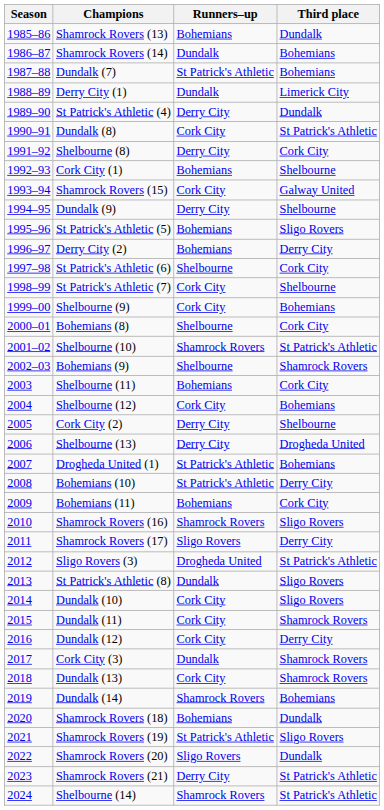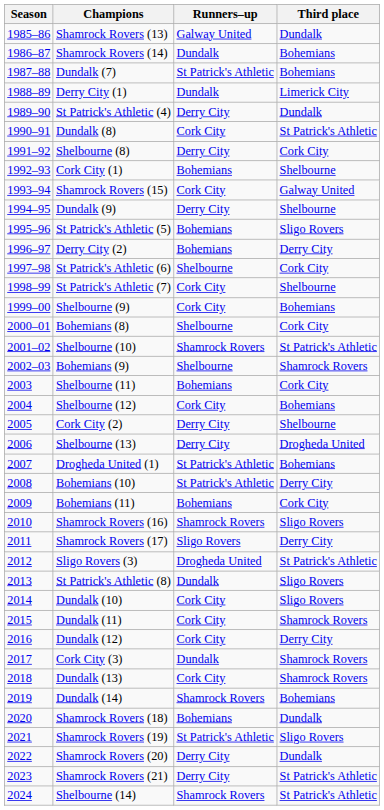 <table class="wikitable">
 <tr>
 <th>Season</th>
 <th>Champions</th>
 <th>Runners–up</th>
 <th>Third place</th>
 </tr>
 <tr>
 <td><a href='#'>1985–86</a></td>
 <td><a href='#'>Shamrock Rovers</a> (13)</td>
-<td><a href='#'>Bohemians</a></td>
+<td><a href='#'>Galway United</a></td>
 <td><a href='#'>Dundalk</a></td>
 </tr>
 <tr>
 <td><a href='#'>1986–87</a></td>
 <td><a href='#'>Shamrock Rovers</a> (14)</td>
 <td><a href='#'>Dundalk</a></td>
 <td><a href='#'>Bohemians</a></td>
 </tr>
 <tr>
 <td><a href='#'>1987–88</a></td>
 <td><a href='#'>Dundalk</a> (7)</td>
 <td><a href='#'>St Patrick's Athletic</a></td>
 <td><a href='#'>Bohemians</a></td>
 </tr>
 <tr>
 <td><a href='#'>1988–89</a></td>
 <td><a href='#'>Derry City</a> (1)</td>
 <td><a href='#'>Dundalk</a></td>
 <td><a href='#'>Limerick City</a></td>
 </tr>
 <tr>
 <td><a href='#'>1989–90</a></td>
 <td><a href='#'>St Patrick's Athletic</a> (4)</td>
 <td><a href='#'>Derry City</a></td>
 <td><a href='#'>Dundalk</a></td>
 </tr>
 <tr>
 <td><a href='#'>1990–91</a></td>
 <td><a href='#'>Dundalk</a> (8)</td>
 <td><a href='#'>Cork City</a></td>
 <td><a href='#'>St Patrick's Athletic</a></td>
 </tr>
 <tr>
 <td><a href='#'>1991–92</a></td>
 <td><a href='#'>Shelbourne</a> (8)</td>
 <td><a href='#'>Derry City</a></td>
 <td><a href='#'>Cork City</a></td>
 </tr>
 <tr>
 <td><a href='#'>1992–93</a></td>
 <td><a href='#'>Cork City</a> (1)</td>
 <td><a href='#'>Bohemians</a></td>
 <td><a href='#'>Shelbourne</a></td>
 </tr>
 <tr>
 <td><a href='#'>1993–94</a></td>
 <td><a href='#'>Shamrock Rovers</a> (15)</td>
 <td><a href='#'>Cork City</a></td>
 <td><a href='#'>Galway United</a></td>
 </tr>
 <tr>
 <td><a href='#'>1994–95</a></td>
 <td><a href='#'>Dundalk</a> (9)</td>
 <td><a href='#'>Derry City</a></td>
 <td><a href='#'>Shelbourne</a></td>
 </tr>
 <tr>
 <td><a href='#'>1995–96</a></td>
 <td><a href='#'>St Patrick's Athletic</a> (5)</td>
 <td><a href='#'>Bohemians</a></td>
 <td><a href='#'>Sligo Rovers</a></td>
 </tr>
 <tr>
 <td><a href='#'>1996–97</a></td>
 <td><a href='#'>Derry City</a> (2)</td>
 <td><a href='#'>Bohemians</a></td>
 <td><a href='#'>Derry City</a></td>
 </tr>
 <tr>
 <td><a href='#'>1997–98</a></td>
 <td><a href='#'>St Patrick's Athletic</a> (6)</td>
 <td><a href='#'>Shelbourne</a></td>
 <td><a href='#'>Cork City</a></td>
 </tr>
 <tr>
 <td><a href='#'>1998–99</a></td>
 <td><a href='#'>St Patrick's Athletic</a> (7)</td>
 <td><a href='#'>Cork City</a></td>
 <td><a href='#'>Shelbourne</a></td>
 </tr>
 <tr>
 <td><a href='#'>1999–00</a></td>
 <td><a href='#'>Shelbourne</a> (9)</td>
 <td><a href='#'>Cork City</a></td>
 <td><a href='#'>Bohemians</a></td>
 </tr>
 <tr>
 <td><a href='#'>2000–01</a></td>
 <td><a href='#'>Bohemians</a> (8)</td>
 <td><a href='#'>Shelbourne</a></td>
 <td><a href='#'>Cork City</a></td>
 </tr>
 <tr>
 <td><a href='#'>2001–02</a></td>
 <td><a href='#'>Shelbourne</a> (10)</td>
 <td><a href='#'>Shamrock Rovers</a></td>
 <td><a href='#'>St Patrick's Athletic</a></td>
 </tr>
 <tr>
 <td><a href='#'>2002–03</a></td>
 <td><a href='#'>Bohemians</a> (9)</td>
 <td><a href='#'>Shelbourne</a></td>
 <td><a href='#'>Shamrock Rovers</a></td>
 </tr>
 <tr>
 <td><a href='#'>2003</a></td>
 <td><a href='#'>Shelbourne</a> (11)</td>
 <td><a href='#'>Bohemians</a></td>
 <td><a href='#'>Cork City</a></td>
 </tr>
 <tr>
 <td><a href='#'>2004</a></td>
 <td><a href='#'>Shelbourne</a> (12)</td>
 <td><a href='#'>Cork City</a></td>
 <td><a href='#'>Bohemians</a></td>
 </tr>
 <tr>
 <td><a href='#'>2005</a></td>
 <td><a href='#'>Cork City</a> (2)</td>
 <td><a href='#'>Derry City</a></td>
 <td><a href='#'>Shelbourne</a></td>
 </tr>
 <tr>
 <td><a href='#'>2006</a></td>
 <td><a href='#'>Shelbourne</a> (13)</td>
 <td><a href='#'>Derry City</a></td>
 <td><a href='#'>Drogheda United</a></td>
 </tr>
 <tr>
 <td><a href='#'>2007</a></td>
 <td><a href='#'>Drogheda United</a> (1)</td>
 <td><a href='#'>St Patrick's Athletic</a></td>
 <td><a href='#'>Bohemians</a></td>
 </tr>
 <tr>
 <td><a href='#'>2008</a></td>
 <td><a href='#'>Bohemians</a> (10)</td>
 <td><a href='#'>St Patrick's Athletic</a></td>
 <td><a href='#'>Derry City</a></td>
 </tr>
 <tr>
 <td><a href='#'>2009</a></td>
 <td><a href='#'>Bohemians</a> (11)</td>
 <td><a href='#'>Bohemians</a></td>
 <td><a href='#'>Cork City</a></td>
 </tr>
 <tr>
 <td><a href='#'>2010</a></td>
 <td><a href='#'>Shamrock Rovers</a> (16)</td>
 <td><a href='#'>Shamrock Rovers</a></td>
 <td><a href='#'>Sligo Rovers</a></td>
 </tr>
 <tr>
 <td><a href='#'>2011</a></td>
 <td><a href='#'>Shamrock Rovers</a> (17)</td>
 <td><a href='#'>Sligo Rovers</a></td>
 <td><a href='#'>Derry City</a></td>
 </tr>
 <tr>
 <td><a href='#'>2012</a></td>
 <td><a href='#'>Sligo Rovers</a> (3)</td>
 <td><a href='#'>Drogheda United</a></td>
 <td><a href='#'>St Patrick's Athletic</a></td>
 </tr>
 <tr>
 <td><a href='#'>2013</a></td>
 <td><a href='#'>St Patrick's Athletic</a> (8)</td>
 <td><a href='#'>Dundalk</a></td>
 <td><a href='#'>Sligo Rovers</a></td>
 </tr>
 <tr>
 <td><a href='#'>2014</a></td>
 <td><a href='#'>Dundalk</a> (10)</td>
 <td><a href='#'>Cork City</a></td>
 <td><a href='#'>Sligo Rovers</a></td>
 </tr>
 <tr>
 <td><a href='#'>2015</a></td>
 <td><a href='#'>Dundalk</a> (11)</td>
 <td><a href='#'>Cork City</a></td>
 <td><a href='#'>Shamrock Rovers</a></td>
 </tr>
 <tr>
 <td><a href='#'>2016</a></td>
 <td><a href='#'>Dundalk</a> (12)</td>
 <td><a href='#'>Cork City</a></td>
 <td><a href='#'>Derry City</a></td>
 </tr>
 <tr>
 <td><a href='#'>2017</a></td>
 <td><a href='#'>Cork City</a> (3)</td>
 <td><a href='#'>Dundalk</a></td>
 <td><a href='#'>Shamrock Rovers</a></td>
 </tr>
 <tr>
 <td><a href='#'>2018</a></td>
 <td><a href='#'>Dundalk</a> (13)</td>
 <td><a href='#'>Cork City</a></td>
 <td><a href='#'>Shamrock Rovers</a></td>
 </tr>
 <tr>
 <td><a href='#'>2019</a></td>
 <td><a href='#'>Dundalk</a> (14)</td>
 <td><a href='#'>Shamrock Rovers</a></td>
 <td><a href='#'>Bohemians</a></td>
 </tr>
 <tr>
 <td><a href='#'>2020</a></td>
 <td><a href='#'>Shamrock Rovers</a> (18)</td>
 <td><a href='#'>Bohemians</a></td>
 <td><a href='#'>Dundalk</a></td>
 </tr>
 <tr>
 <td><a href='#'>2021</a></td>
 <td><a href='#'>Shamrock Rovers</a> (19)</td>
 <td><a href='#'>St Patrick's Athletic</a></td>
 <td><a href='#'>Sligo Rovers</a></td>
 </tr>
 <tr>
 <td><a href='#'>2022</a></td>
 <td><a href='#'>Shamrock Rovers</a> (20)</td>
-<td><a href='#'>Sligo Rovers</a></td>
+<td><a href='#'>Derry City</a></td>
 <td><a href='#'>Dundalk</a></td>
 </tr>
 <tr>
 <td><a href='#'>2023</a></td>
 <td><a href='#'>Shamrock Rovers</a> (21)</td>
 <td><a href='#'>Derry City</a></td>
 <td><a href='#'>St Patrick's Athletic</a></td>
 </tr>
 <tr>
 <td><a href='#'>2024</a></td>
 <td><a href='#'>Shelbourne</a> (14)</td>
 <td><a href='#'>Shamrock Rovers</a></td>
 <td><a href='#'>St Patrick's Athletic</a></td>
 </tr>
 </table>
